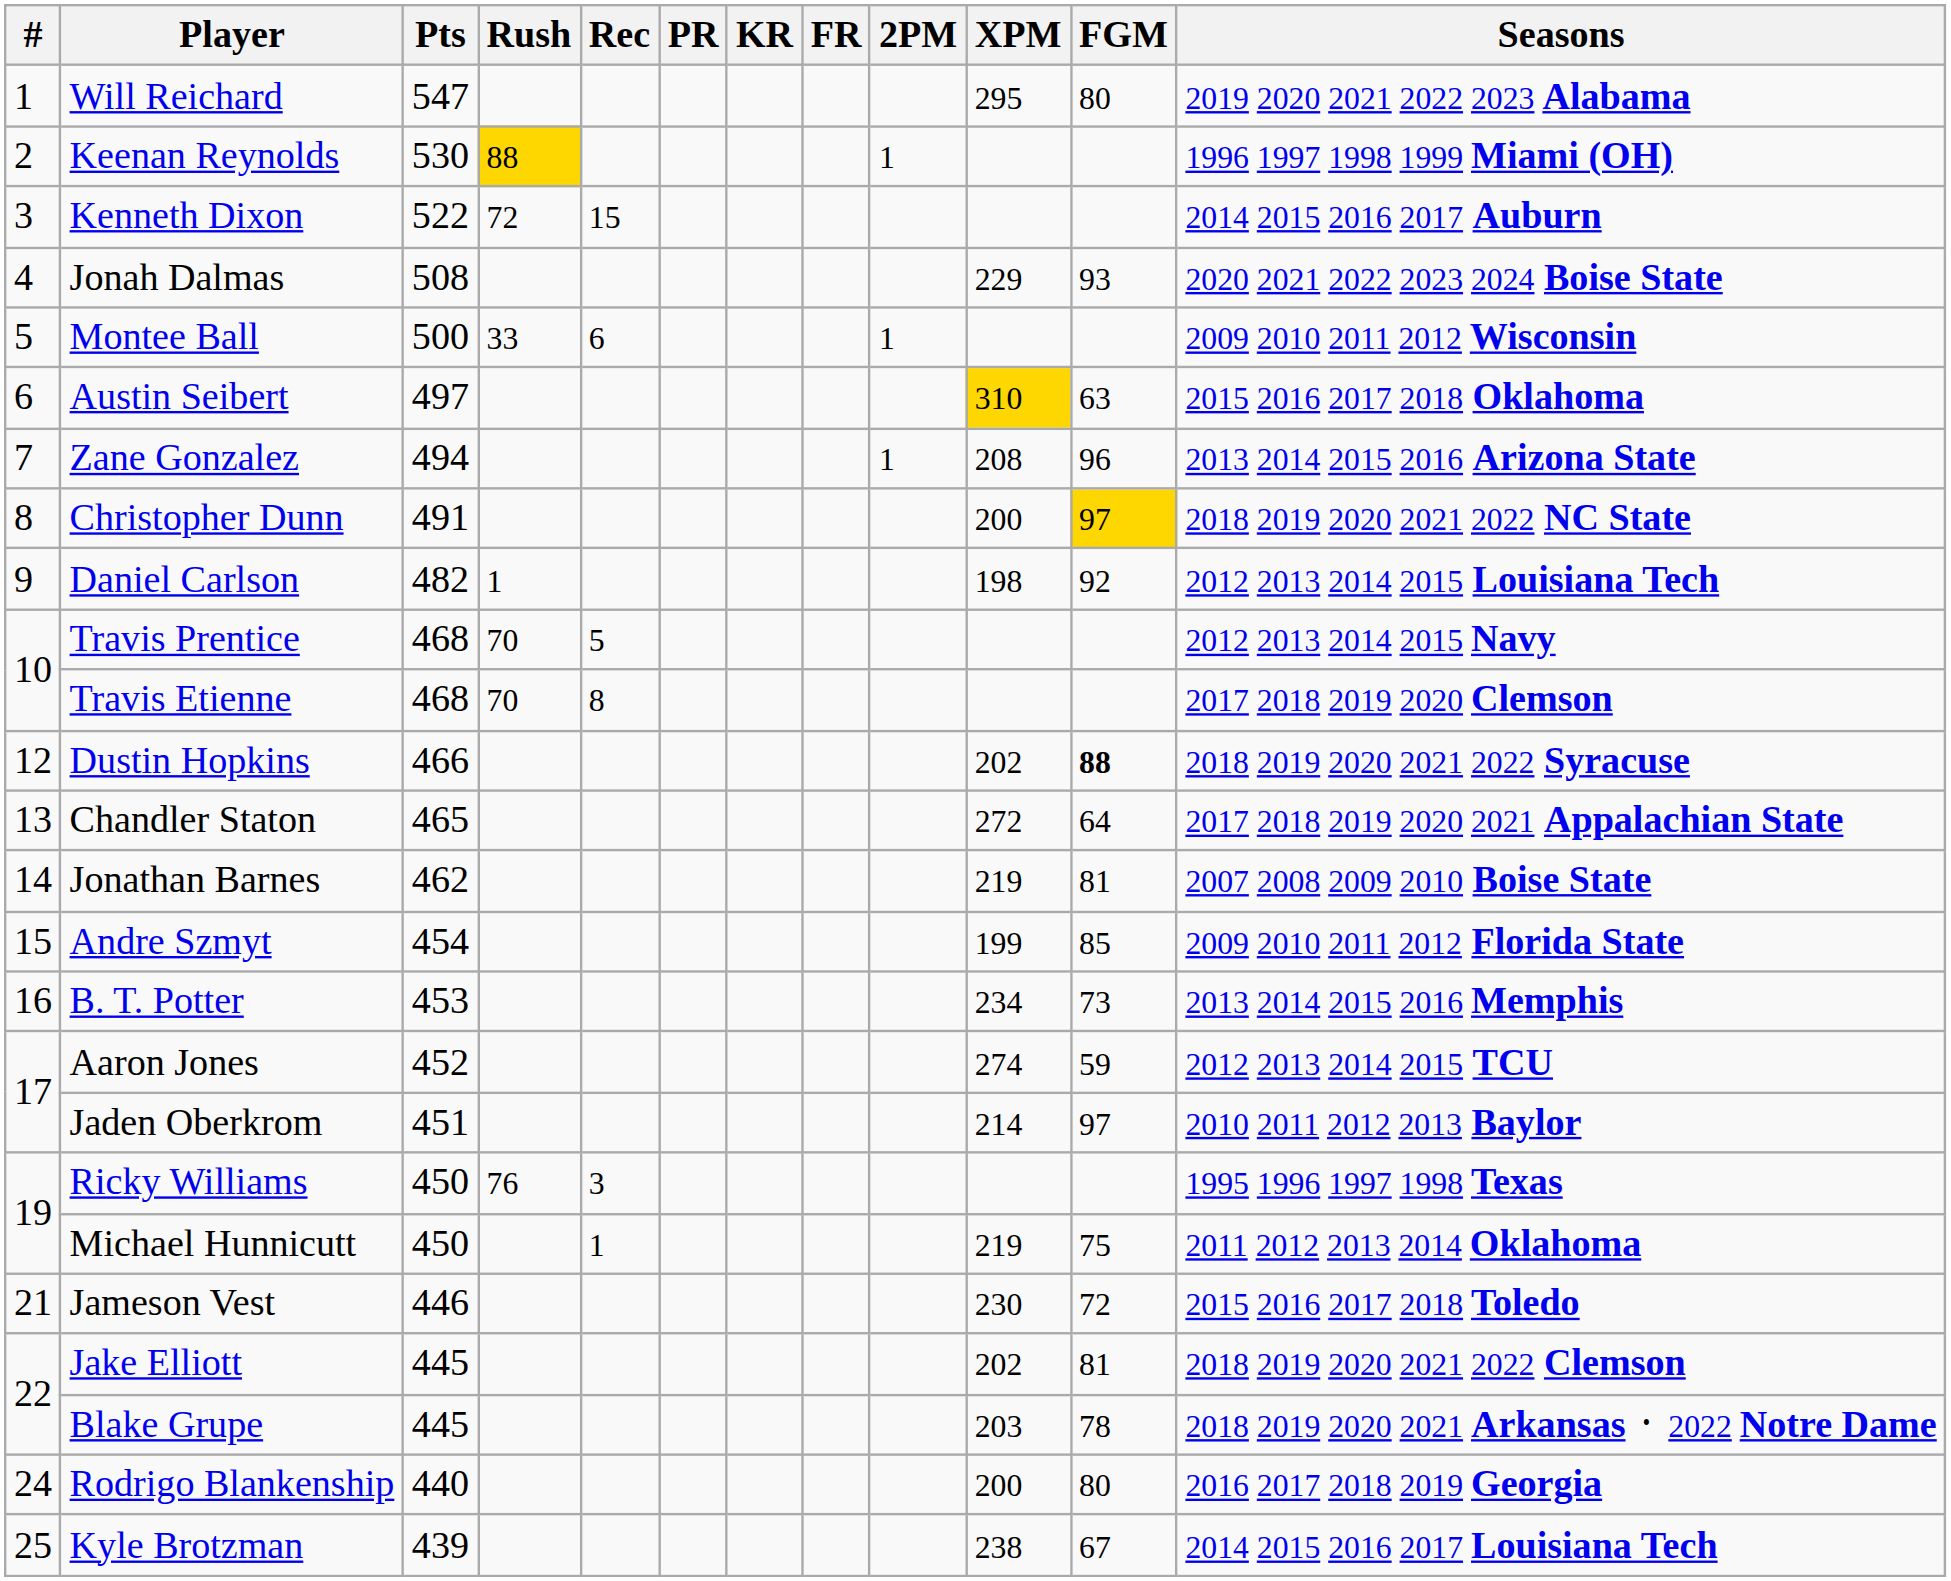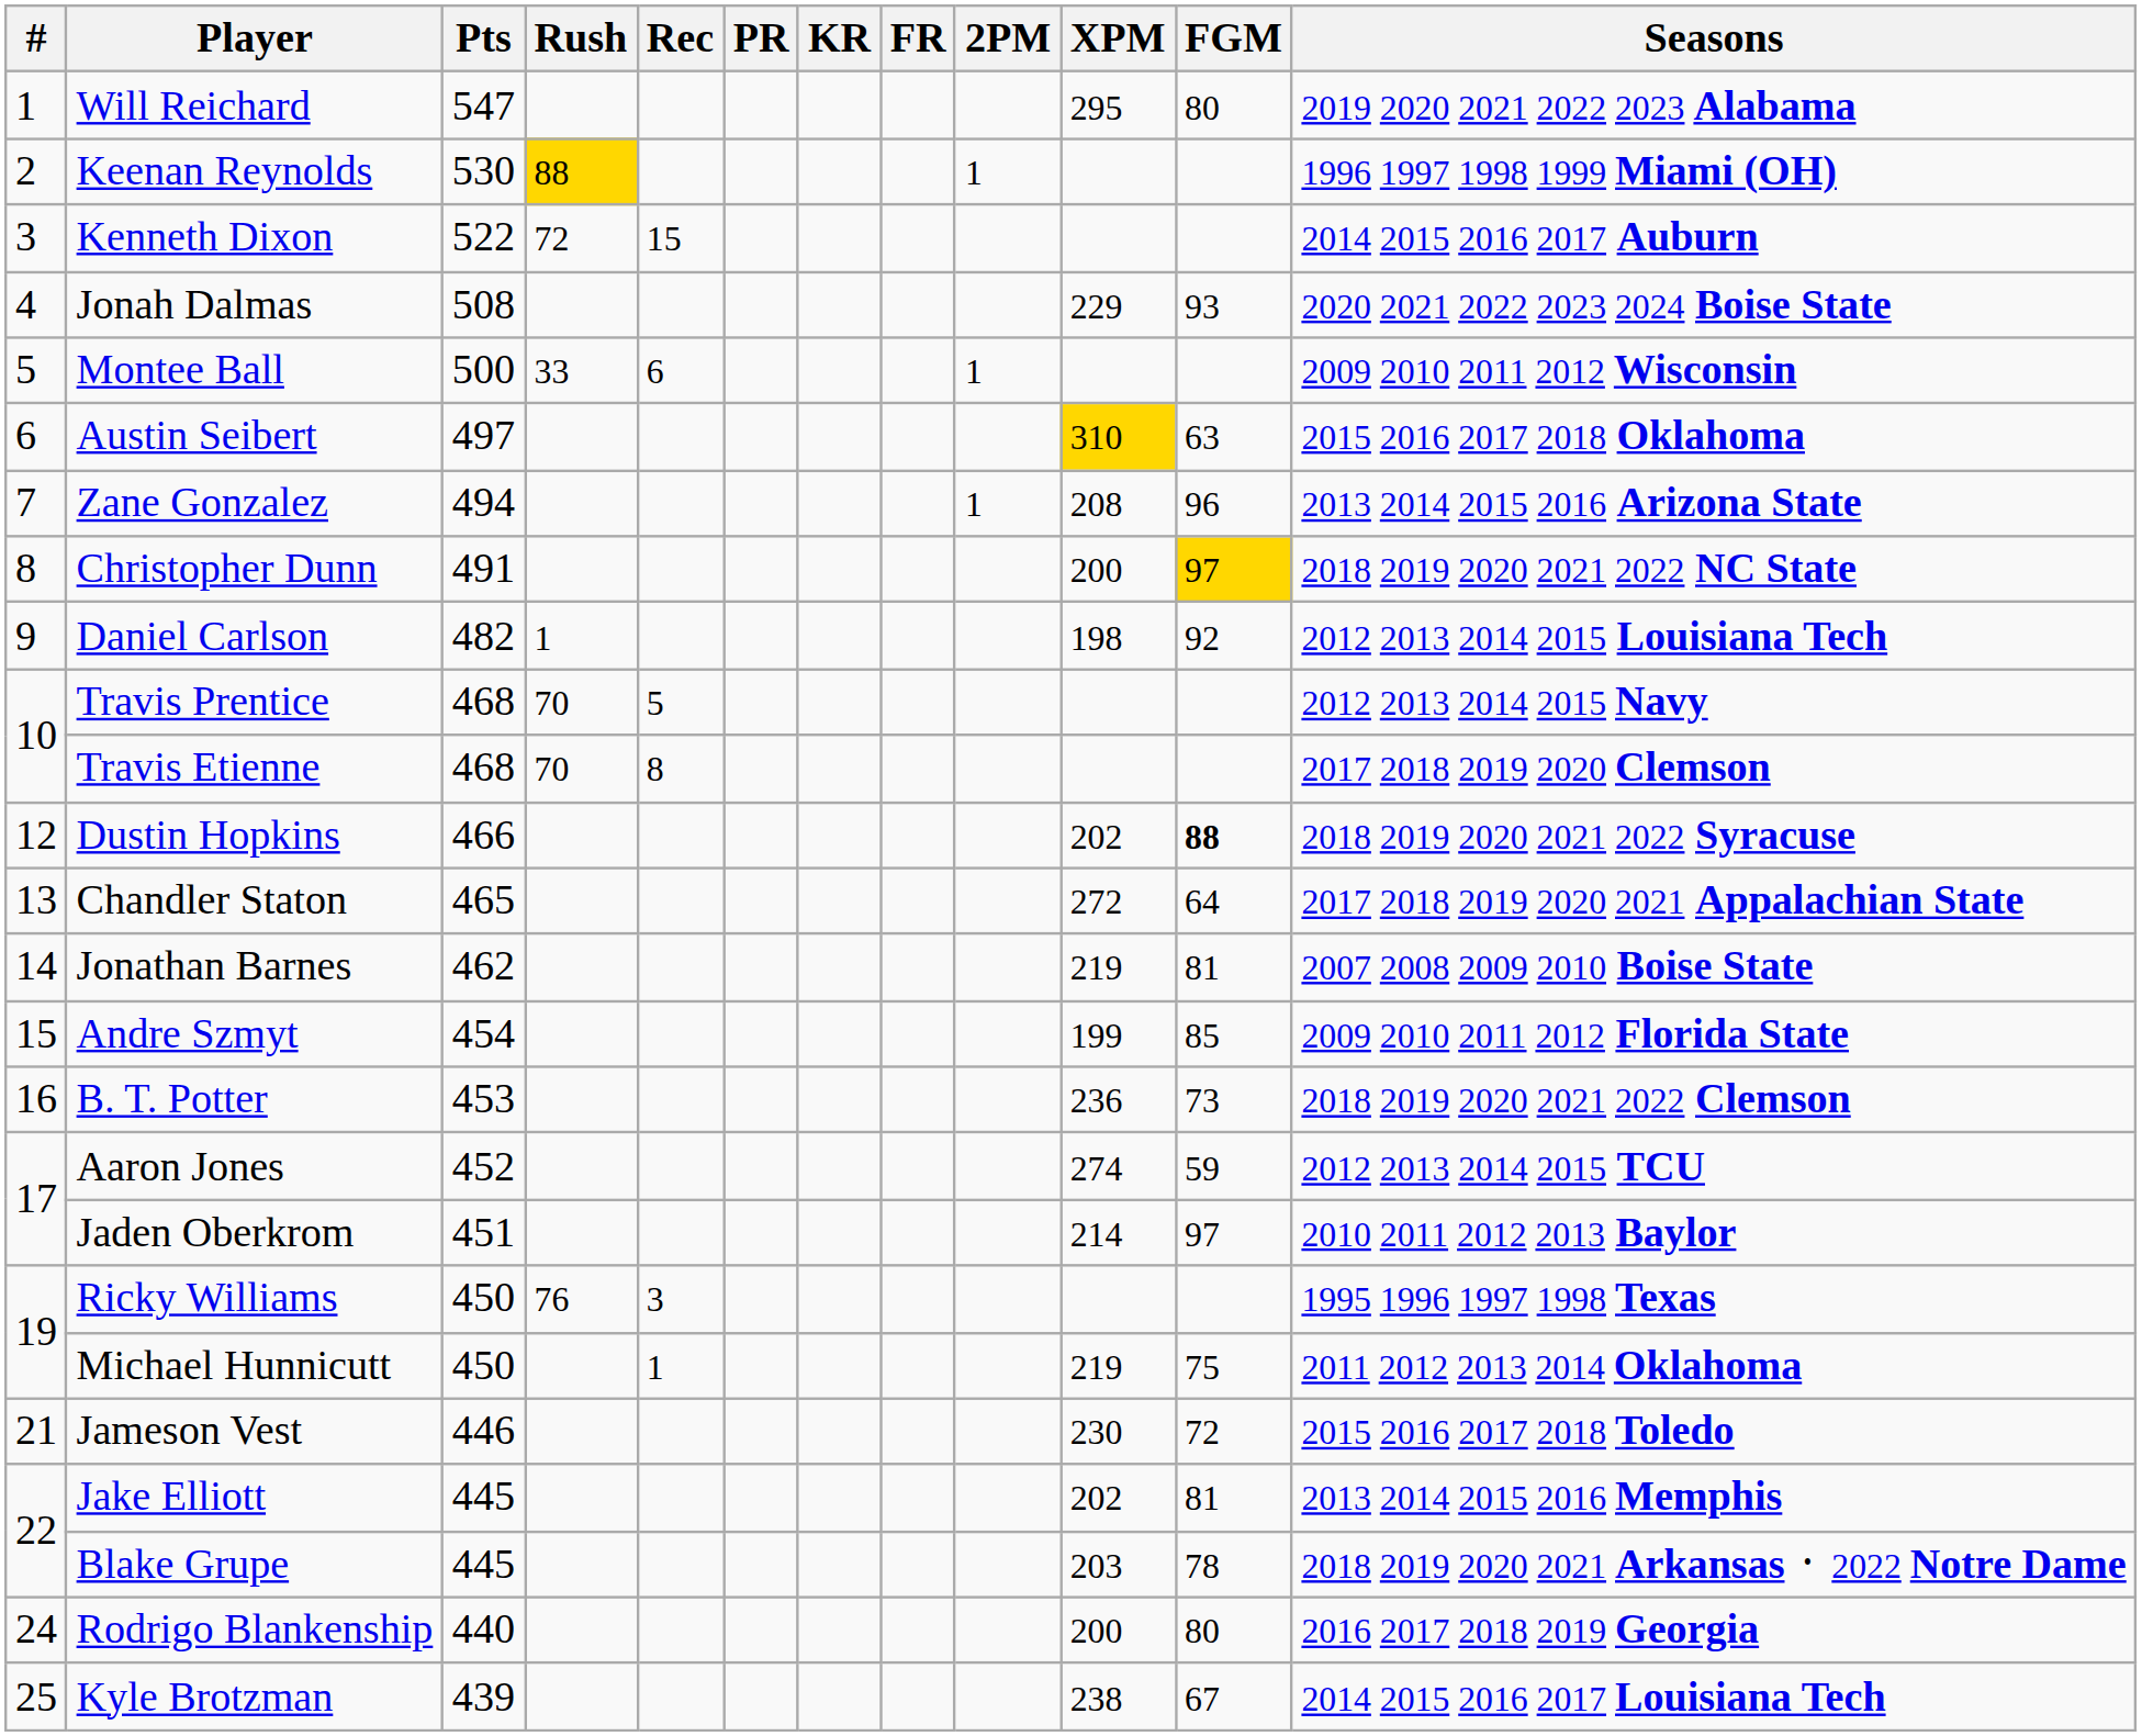 <table class="wikitable" style="white-space: nowrap;">
 <tr>
 <th>#</th>
 <th>Player</th>
 <th>Pts</th>
 <th>Rush</th>
 <th>Rec</th>
 <th>PR</th>
 <th>KR</th>
 <th>FR</th>
 <th>2PM</th>
 <th>XPM</th>
 <th>FGM</th>
 <th>Seasons</th>
 </tr>
 <tr>
 <td>1</td>
 <td><a href='#'>Will Reichard</a></td>
 <td>547</td>
 <td></td>
 <td></td>
 <td></td>
 <td></td>
 <td></td>
 <td></td>
 <td><small>295</small></td>
 <td><small>80</small></td>
 <td><small> <a href='#'>2019</a> <a href='#'>2020</a> <a href='#'>2021</a> <a href='#'>2022</a> <a href='#'>2023</a> </small> <strong><a href='#'>Alabama</a></strong></td>
 </tr>
 <tr>
 <td>2</td>
 <td><a href='#'>Keenan Reynolds</a></td>
 <td>530</td>
 <td style="background: #FFD700;"><small>88</small></td>
 <td></td>
 <td></td>
 <td></td>
 <td></td>
 <td><small>1</small></td>
 <td></td>
 <td></td>
 <td><small> <a href='#'>1996</a> <a href='#'>1997</a> <a href='#'>1998</a> <a href='#'>1999</a> </small> <strong><a href='#'>Miami (OH)</a></strong></td>
 </tr>
 <tr>
 <td>3</td>
 <td><a href='#'>Kenneth Dixon</a></td>
 <td>522</td>
 <td><small>72</small></td>
 <td><small>15</small></td>
 <td></td>
 <td></td>
 <td></td>
 <td></td>
 <td></td>
 <td></td>
 <td><small><a href='#'>2014</a> <a href='#'>2015</a> <a href='#'>2016</a> <a href='#'>2017</a></small> <strong><a href='#'>Auburn</a></strong></td>
 </tr>
 <tr>
 <td>4</td>
 <td>Jonah Dalmas</td>
 <td>508</td>
 <td></td>
 <td></td>
 <td></td>
 <td></td>
 <td></td>
 <td></td>
 <td><small>229</small></td>
 <td><small>93</small></td>
 <td><small> <a href='#'>2020</a> <a href='#'>2021</a> <a href='#'>2022</a> <a href='#'>2023</a> <a href='#'>2024</a></small> <strong><a href='#'>Boise State</a></strong></td>
 </tr>
 <tr>
 <td>5</td>
 <td><a href='#'>Montee Ball</a></td>
 <td>500</td>
 <td><small>33</small></td>
 <td><small>6</small></td>
 <td></td>
 <td></td>
 <td></td>
 <td><small>1</small></td>
 <td></td>
 <td></td>
 <td><small> <a href='#'>2009</a> <a href='#'>2010</a> <a href='#'>2011</a> <a href='#'>2012</a> </small> <strong><a href='#'>Wisconsin</a></strong></td>
 </tr>
 <tr>
 <td>6</td>
 <td><a href='#'>Austin Seibert</a></td>
 <td>497</td>
 <td></td>
 <td></td>
 <td></td>
 <td></td>
 <td></td>
 <td></td>
 <td style="background: #FFD700;"><small>310</small></td>
 <td><small>63</small></td>
 <td><small> <a href='#'>2015</a> <a href='#'>2016</a> <a href='#'>2017</a> <a href='#'>2018</a></small> <strong><a href='#'>Oklahoma</a></strong></td>
 </tr>
 <tr>
 <td>7</td>
 <td><a href='#'>Zane Gonzalez</a></td>
 <td>494</td>
 <td></td>
 <td></td>
 <td></td>
 <td></td>
 <td></td>
 <td><small>1</small></td>
 <td><small>208</small></td>
 <td><small>96</small></td>
 <td><small> <a href='#'>2013</a> <a href='#'>2014</a> <a href='#'>2015</a> <a href='#'>2016</a></small> <strong><a href='#'>Arizona State</a></strong></td>
 </tr>
 <tr>
 <td>8</td>
 <td><a href='#'>Christopher Dunn</a></td>
 <td>491</td>
 <td></td>
 <td></td>
 <td></td>
 <td></td>
 <td></td>
 <td></td>
 <td><small>200</small></td>
 <td style="background: #FFD700;"><small>97</small></td>
 <td><small> <a href='#'>2018</a> <a href='#'>2019</a> <a href='#'>2020</a> <a href='#'>2021</a> <a href='#'>2022</a></small> <strong><a href='#'>NC State</a></strong></td>
 </tr>
 <tr>
 <td>9</td>
 <td><a href='#'>Daniel Carlson</a></td>
 <td>482</td>
 <td><small>1</small></td>
 <td></td>
 <td></td>
 <td></td>
 <td></td>
 <td></td>
 <td><small>198</small></td>
 <td><small>92</small></td>
 <td><small> <a href='#'>2012</a> <a href='#'>2013</a> <a href='#'>2014</a> <a href='#'>2015</a></small> <strong><a href='#'>Louisiana Tech</a></strong></td>
 </tr>
 <tr>
 <td rowspan=2>10</td>
 <td><a href='#'>Travis Prentice</a></td>
 <td>468</td>
 <td><small>70</small></td>
 <td><small>5</small></td>
 <td></td>
 <td></td>
 <td></td>
 <td></td>
 <td></td>
 <td></td>
 <td><small> <a href='#'>2012</a> <a href='#'>2013</a> <a href='#'>2014</a> <a href='#'>2015</a> </small> <strong><a href='#'>Navy</a></strong></td>
 </tr>
 <tr>
 <td><a href='#'>Travis Etienne</a></td>
 <td>468</td>
 <td><small>70</small></td>
 <td><small>8</small></td>
 <td></td>
 <td></td>
 <td></td>
 <td></td>
 <td></td>
 <td></td>
 <td><small> <a href='#'>2017</a> <a href='#'>2018</a> <a href='#'>2019</a> <a href='#'>2020</a> </small> <strong><a href='#'>Clemson</a></strong></td>
 </tr>
 <tr>
 <td>12</td>
 <td><a href='#'>Dustin Hopkins</a></td>
 <td>466</td>
 <td></td>
 <td></td>
 <td></td>
 <td></td>
 <td></td>
 <td></td>
 <td><small>202</small></td>
 <td><strong><small>88</small></strong></td>
 <td><small> <a href='#'>2018</a> <a href='#'>2019</a> <a href='#'>2020</a> <a href='#'>2021</a> <a href='#'>2022</a></small> <strong><a href='#'>Syracuse</a></strong></td>
 </tr>
 <tr>
 <td>13</td>
 <td>Chandler Staton</td>
 <td>465</td>
 <td></td>
 <td></td>
 <td></td>
 <td></td>
 <td></td>
 <td></td>
 <td><small>272</small></td>
 <td><small>64</small></td>
 <td><small><a href='#'>2017</a> <a href='#'>2018</a> <a href='#'>2019</a> <a href='#'>2020</a> <a href='#'>2021</a></small> <strong><a href='#'>Appalachian State</a></strong></td>
 </tr>
 <tr>
 <td>14</td>
 <td>Jonathan Barnes</td>
 <td>462</td>
 <td></td>
 <td></td>
 <td></td>
 <td></td>
 <td></td>
 <td></td>
 <td><small>219</small></td>
 <td><small>81</small></td>
 <td><small> <a href='#'>2007</a> <a href='#'>2008</a> <a href='#'>2009</a> <a href='#'>2010</a></small> <strong><a href='#'>Boise State</a></strong></td>
 </tr>
 <tr>
 <td>15</td>
 <td><a href='#'>Andre Szmyt</a></td>
 <td>454</td>
 <td></td>
 <td></td>
 <td></td>
 <td></td>
 <td></td>
 <td></td>
 <td><small>199</small></td>
 <td><small>85</small></td>
 <td><small> <a href='#'>2009</a> <a href='#'>2010</a> <a href='#'>2011</a> <a href='#'>2012</a></small> <strong><a href='#'>Florida State</a></strong></td>
 </tr>
 <tr>
 <td>16</td>
 <td><a href='#'>B. T. Potter</a></td>
 <td>453</td>
 <td></td>
 <td></td>
 <td></td>
 <td></td>
 <td></td>
 <td></td>
-<td><small>234</small></td>
+<td><small>236</small></td>
 <td><small>73</small></td>
-<td><small><a href='#'>2013</a> <a href='#'>2014</a> <a href='#'>2015</a> <a href='#'>2016</a> </small> <strong><a href='#'>Memphis</a></strong></td>
+<td><small> <a href='#'>2018</a> <a href='#'>2019</a> <a href='#'>2020</a> <a href='#'>2021</a> <a href='#'>2022</a></small> <strong><a href='#'>Clemson</a></strong></td>
 </tr>
 <tr>
 <td rowspan=2>17</td>
 <td>Aaron Jones</td>
 <td>452</td>
 <td></td>
 <td></td>
 <td></td>
 <td></td>
 <td></td>
 <td></td>
 <td><small>274</small></td>
 <td><small>59</small></td>
 <td><small><a href='#'>2012</a> <a href='#'>2013</a> <a href='#'>2014</a> <a href='#'>2015</a></small> <strong><a href='#'>TCU</a></strong></td>
 </tr>
 <tr>
 <td>Jaden Oberkrom</td>
 <td>451</td>
 <td></td>
 <td></td>
 <td></td>
 <td></td>
 <td></td>
 <td></td>
 <td><small>214</small></td>
 <td><small>97</small></td>
 <td><small><a href='#'>2010</a> <a href='#'>2011</a> <a href='#'>2012</a> <a href='#'>2013</a></small> <strong><a href='#'>Baylor</a></strong></td>
 </tr>
 <tr>
 <td rowspan=2>19</td>
 <td><a href='#'>Ricky Williams</a></td>
 <td>450</td>
 <td><small>76</small></td>
 <td><small>3</small></td>
 <td></td>
 <td></td>
 <td></td>
 <td></td>
 <td></td>
 <td></td>
 <td><small> <a href='#'>1995</a> <a href='#'>1996</a> <a href='#'>1997</a> <a href='#'>1998</a> </small> <strong><a href='#'>Texas</a></strong></td>
 </tr>
 <tr>
 <td>Michael Hunnicutt</td>
 <td>450</td>
 <td></td>
 <td><small>1</small></td>
 <td></td>
 <td></td>
 <td></td>
 <td></td>
 <td><small>219</small></td>
 <td><small>75</small></td>
 <td><small><a href='#'>2011</a> <a href='#'>2012</a> <a href='#'>2013</a> <a href='#'>2014</a> </small> <strong><a href='#'>Oklahoma</a></strong></td>
 </tr>
 <tr>
 <td>21</td>
 <td>Jameson Vest</td>
 <td>446</td>
 <td></td>
 <td></td>
 <td></td>
 <td></td>
 <td></td>
 <td></td>
 <td><small>230</small></td>
 <td><small>72</small></td>
 <td><small> <a href='#'>2015</a> <a href='#'>2016</a> <a href='#'>2017</a> <a href='#'>2018</a> </small> <strong><a href='#'>Toledo</a></strong></td>
 </tr>
 <tr>
 <td rowspan=2>22</td>
 <td><a href='#'>Jake Elliott</a></td>
 <td>445</td>
 <td></td>
 <td></td>
 <td></td>
 <td></td>
 <td></td>
 <td></td>
 <td><small>202</small></td>
 <td><small>81</small></td>
-<td><small> <a href='#'>2018</a> <a href='#'>2019</a> <a href='#'>2020</a> <a href='#'>2021</a> <a href='#'>2022</a></small> <strong><a href='#'>Clemson</a></strong></td>
+<td><small><a href='#'>2013</a> <a href='#'>2014</a> <a href='#'>2015</a> <a href='#'>2016</a> </small> <strong><a href='#'>Memphis</a></strong></td>
 </tr>
 <tr>
 <td><a href='#'>Blake Grupe</a></td>
 <td>445</td>
 <td></td>
 <td></td>
 <td></td>
 <td></td>
 <td></td>
 <td></td>
 <td><small>203</small></td>
 <td><small>78</small></td>
 <td><small><a href='#'>2018</a> <a href='#'>2019</a> <a href='#'>2020</a> <a href='#'>2021</a> </small> <strong><a href='#'>Arkansas</a></strong> ᛫ <small><a href='#'>2022</a> </small> <strong><a href='#'>Notre Dame</a></strong></td>
 </tr>
 <tr>
 <td>24</td>
 <td><a href='#'>Rodrigo Blankenship</a></td>
 <td>440</td>
 <td></td>
 <td></td>
 <td></td>
 <td></td>
 <td></td>
 <td></td>
 <td><small>200</small></td>
 <td><small>80</small></td>
 <td><small> <a href='#'>2016</a> <a href='#'>2017</a> <a href='#'>2018</a> <a href='#'>2019</a> </small> <strong><a href='#'>Georgia</a></strong></td>
 </tr>
 <tr>
 <td>25</td>
 <td><a href='#'>Kyle Brotzman</a></td>
 <td>439</td>
 <td></td>
 <td></td>
 <td></td>
 <td></td>
 <td></td>
 <td></td>
 <td><small>238</small></td>
 <td><small>67</small></td>
 <td><small> <a href='#'>2014</a> <a href='#'>2015</a> <a href='#'>2016</a> <a href='#'>2017</a> </small> <strong><a href='#'>Louisiana Tech</a></strong></td>
 </tr>
 </table>
